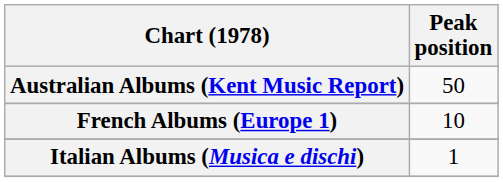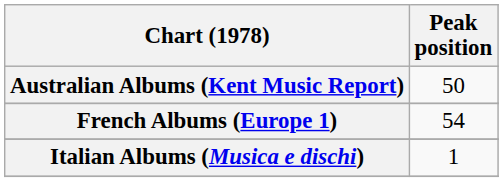 <table class="wikitable sortable plainrowheaders" style="text-align:center">
 <tr>
 <th scope="col">Chart (1978)</th>
 <th scope="col">Peak<br> position</th>
 </tr>
 <tr>
 <th scope="row">Australian Albums (<a href='#'>Kent Music Report</a>)</th>
 <td>50</td>
 </tr>
 <tr>
 </tr>
 <tr>
 </tr>
 <tr>
 <th scope="row">French Albums (<a href='#'>Europe 1</a>)</th>
-<td>10</td>
+<td>54</td>
 </tr>
 <tr>
 </tr>
 <tr>
 <th scope="row">Italian Albums (<em><a href='#'>Musica e dischi</a></em>)</th>
 <td>1</td>
 </tr>
 <tr>
 </tr>
 </table>
